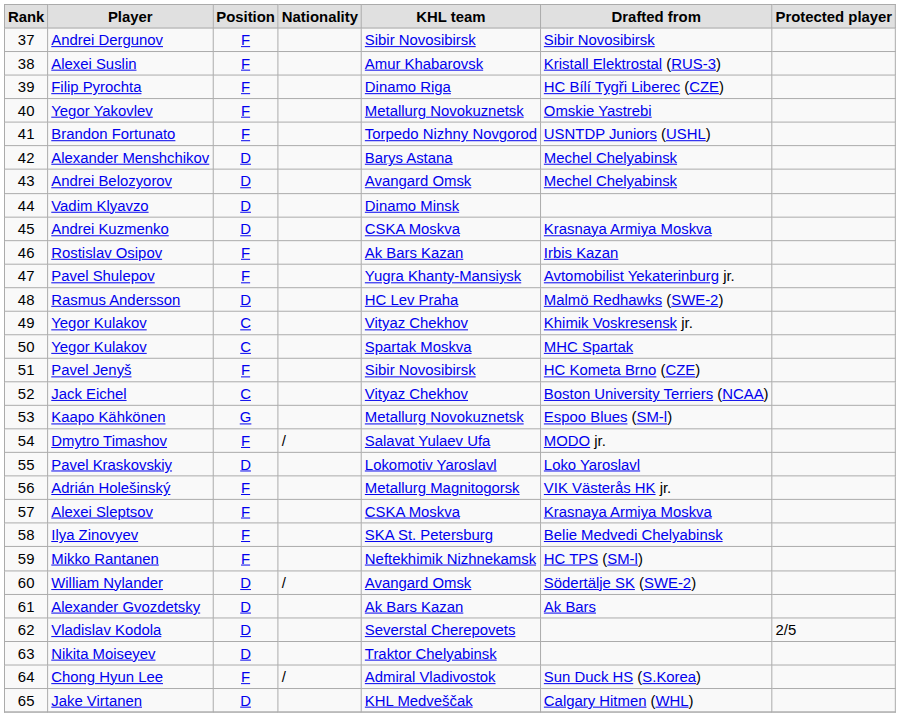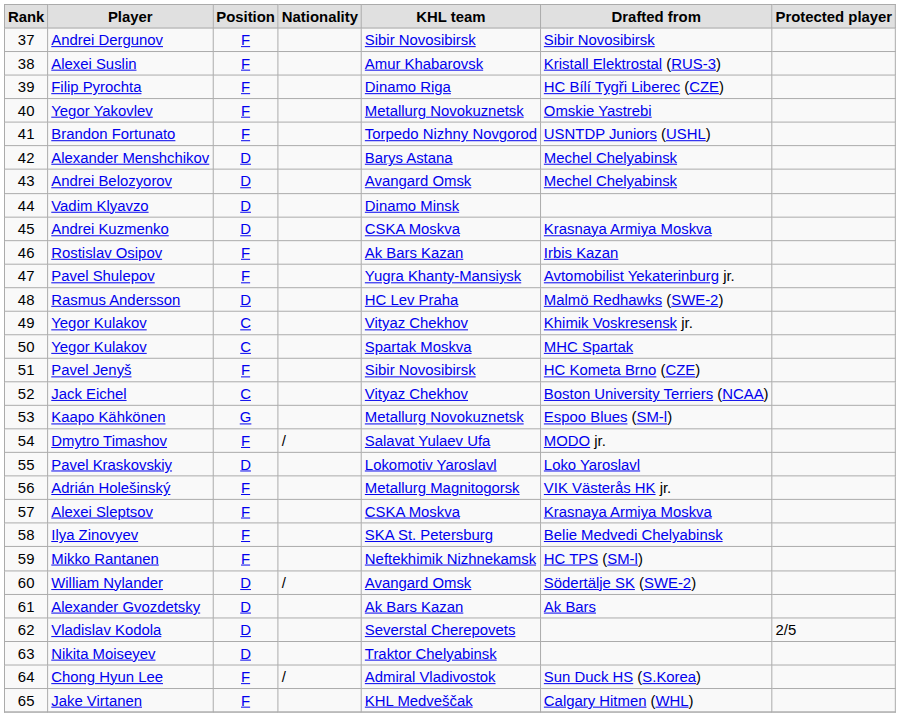 <table style="font-size: 95%; text-align: left;" class="wikitable alternance">
 <tr>
 <th scope="col" style="background: #e0e0e0;">Rank</th>
 <th scope="col" style="background: #e0e0e0;">Player</th>
 <th scope="col" style="background: #e0e0e0;">Position</th>
 <th scope="col" style="background: #e0e0e0;">Nationality</th>
 <th scope="col" style="background: #e0e0e0;">KHL team</th>
 <th scope="col" style="background: #e0e0e0;">Drafted from</th>
 <th scope="col" style="background: #e0e0e0;">Protected player</th>
 </tr>
 <tr>
 <td align="center">37</td>
 <td><a href='#'>Andrei Dergunov</a></td>
 <td align="center"><a href='#'>F</a></td>
 <td></td>
 <td><a href='#'>Sibir Novosibirsk</a></td>
 <td><a href='#'>Sibir Novosibirsk</a></td>
 <td></td>
 </tr>
 <tr>
 <td align="center">38</td>
 <td><a href='#'>Alexei Suslin</a></td>
 <td align="center"><a href='#'>F</a></td>
 <td></td>
 <td><a href='#'>Amur Khabarovsk</a></td>
 <td><a href='#'>Kristall Elektrostal</a> (<a href='#'>RUS-3</a>)</td>
 <td></td>
 </tr>
 <tr>
 <td align="center">39</td>
 <td><a href='#'>Filip Pyrochta</a></td>
 <td align="center"><a href='#'>F</a></td>
 <td></td>
 <td><a href='#'>Dinamo Riga</a></td>
 <td><a href='#'>HC Bílí Tygři Liberec</a> (<a href='#'>CZE</a>)</td>
 <td></td>
 </tr>
 <tr>
 <td align="center">40</td>
 <td><a href='#'>Yegor Yakovlev</a></td>
 <td align="center"><a href='#'>F</a></td>
 <td></td>
 <td><a href='#'>Metallurg Novokuznetsk</a></td>
 <td><a href='#'>Omskie Yastrebi</a></td>
 <td></td>
 </tr>
 <tr>
 <td align="center">41</td>
 <td><a href='#'>Brandon Fortunato</a></td>
 <td align="center"><a href='#'>F</a></td>
 <td></td>
 <td><a href='#'>Torpedo Nizhny Novgorod</a></td>
 <td><a href='#'>USNTDP Juniors</a> (<a href='#'>USHL</a>)</td>
 <td></td>
 </tr>
 <tr>
 <td align="center">42</td>
 <td><a href='#'>Alexander Menshchikov</a></td>
 <td align="center"><a href='#'>D</a></td>
 <td></td>
 <td><a href='#'>Barys Astana</a></td>
 <td><a href='#'>Mechel Chelyabinsk</a></td>
 <td></td>
 </tr>
 <tr>
 <td align="center">43</td>
 <td><a href='#'>Andrei Belozyorov</a></td>
 <td align="center"><a href='#'>D</a></td>
 <td></td>
 <td><a href='#'>Avangard Omsk</a></td>
 <td><a href='#'>Mechel Chelyabinsk</a></td>
 <td></td>
 </tr>
 <tr>
 <td align="center">44</td>
 <td><a href='#'>Vadim Klyavzo</a></td>
 <td align="center"><a href='#'>D</a></td>
 <td></td>
 <td><a href='#'>Dinamo Minsk</a></td>
 <td></td>
 <td></td>
 </tr>
 <tr>
 <td align="center">45</td>
 <td><a href='#'>Andrei Kuzmenko</a></td>
 <td align="center"><a href='#'>D</a></td>
 <td></td>
 <td><a href='#'>CSKA Moskva</a></td>
 <td><a href='#'>Krasnaya Armiya Moskva</a></td>
 <td></td>
 </tr>
 <tr>
 <td align="center">46</td>
 <td><a href='#'>Rostislav Osipov</a></td>
 <td align="center"><a href='#'>F</a></td>
 <td></td>
 <td><a href='#'>Ak Bars Kazan</a></td>
 <td><a href='#'>Irbis Kazan</a></td>
 <td></td>
 </tr>
 <tr>
 <td align="center">47</td>
 <td><a href='#'>Pavel Shulepov</a></td>
 <td align="center"><a href='#'>F</a></td>
 <td></td>
 <td><a href='#'>Yugra Khanty-Mansiysk</a></td>
 <td><a href='#'>Avtomobilist Yekaterinburg</a> jr.</td>
 <td></td>
 </tr>
 <tr>
 <td align="center">48</td>
 <td><a href='#'>Rasmus Andersson</a></td>
 <td align="center"><a href='#'>D</a></td>
 <td></td>
 <td><a href='#'>HC Lev Praha</a></td>
 <td><a href='#'>Malmö Redhawks</a> (<a href='#'>SWE-2</a>)</td>
 <td></td>
 </tr>
 <tr>
 <td align="center">49</td>
 <td><a href='#'>Yegor Kulakov</a></td>
 <td align="center"><a href='#'>C</a></td>
 <td></td>
 <td><a href='#'>Vityaz Chekhov</a></td>
 <td><a href='#'>Khimik Voskresensk</a> jr.</td>
 <td></td>
 </tr>
 <tr>
 <td align="center">50</td>
 <td><a href='#'>Yegor Kulakov</a></td>
 <td align="center"><a href='#'>C</a></td>
 <td></td>
 <td><a href='#'>Spartak Moskva</a></td>
 <td><a href='#'>MHC Spartak</a></td>
 <td></td>
 </tr>
 <tr>
 <td align="center">51</td>
 <td><a href='#'>Pavel Jenyš</a></td>
 <td align="center"><a href='#'>F</a></td>
 <td></td>
 <td><a href='#'>Sibir Novosibirsk</a></td>
 <td><a href='#'>HC Kometa Brno</a> (<a href='#'>CZE</a>)</td>
 <td></td>
 </tr>
 <tr>
 <td align="center">52</td>
 <td><a href='#'>Jack Eichel</a></td>
 <td align="center"><a href='#'>C</a></td>
 <td></td>
 <td><a href='#'>Vityaz Chekhov</a></td>
 <td><a href='#'>Boston University Terriers</a> (<a href='#'>NCAA</a>)</td>
 <td></td>
 </tr>
 <tr>
 <td align="center">53</td>
 <td><a href='#'>Kaapo Kähkönen</a></td>
 <td align="center"><a href='#'>G</a></td>
 <td></td>
 <td><a href='#'>Metallurg Novokuznetsk</a></td>
 <td><a href='#'>Espoo Blues</a> (<a href='#'>SM-l</a>)</td>
 <td></td>
 </tr>
 <tr>
 <td align="center">54</td>
 <td><a href='#'>Dmytro Timashov</a></td>
 <td align="center"><a href='#'>F</a></td>
 <td> / </td>
 <td><a href='#'>Salavat Yulaev Ufa</a></td>
 <td><a href='#'>MODO</a> jr.</td>
 <td></td>
 </tr>
 <tr>
 <td align="center">55</td>
 <td><a href='#'>Pavel Kraskovskiy</a></td>
 <td align="center"><a href='#'>D</a></td>
 <td></td>
 <td><a href='#'>Lokomotiv Yaroslavl</a></td>
 <td><a href='#'>Loko Yaroslavl</a></td>
 <td></td>
 </tr>
 <tr>
 <td align="center">56</td>
 <td><a href='#'>Adrián Holešinský</a></td>
 <td align="center"><a href='#'>F</a></td>
 <td></td>
 <td><a href='#'>Metallurg Magnitogorsk</a></td>
 <td><a href='#'>VIK Västerås HK</a> jr.</td>
 <td></td>
 </tr>
 <tr>
 <td align="center">57</td>
 <td><a href='#'>Alexei Sleptsov</a></td>
 <td align="center"><a href='#'>F</a></td>
 <td></td>
 <td><a href='#'>CSKA Moskva</a></td>
 <td><a href='#'>Krasnaya Armiya Moskva</a></td>
 <td></td>
 </tr>
 <tr>
 <td align="center">58</td>
 <td><a href='#'>Ilya Zinovyev</a></td>
 <td align="center"><a href='#'>F</a></td>
 <td></td>
 <td><a href='#'>SKA St. Petersburg</a></td>
 <td><a href='#'>Belie Medvedi Chelyabinsk</a></td>
 <td></td>
 </tr>
 <tr>
 <td align="center">59</td>
 <td><a href='#'>Mikko Rantanen</a></td>
 <td align="center"><a href='#'>F</a></td>
 <td></td>
 <td><a href='#'>Neftekhimik Nizhnekamsk</a></td>
 <td><a href='#'>HC TPS</a> (<a href='#'>SM-l</a>)</td>
 <td></td>
 </tr>
 <tr>
 <td align="center">60</td>
 <td><a href='#'>William Nylander</a></td>
 <td align="center"><a href='#'>D</a></td>
 <td> / </td>
 <td><a href='#'>Avangard Omsk</a></td>
 <td><a href='#'>Södertälje SK</a> (<a href='#'>SWE-2</a>)</td>
 <td></td>
 </tr>
 <tr>
 <td align="center">61</td>
 <td><a href='#'>Alexander Gvozdetsky</a></td>
 <td align="center"><a href='#'>D</a></td>
 <td></td>
 <td><a href='#'>Ak Bars Kazan</a></td>
 <td><a href='#'>Ak Bars</a></td>
 <td></td>
 </tr>
 <tr>
 <td align="center">62</td>
 <td><a href='#'>Vladislav Kodola</a></td>
 <td align="center"><a href='#'>D</a></td>
 <td></td>
 <td><a href='#'>Severstal Cherepovets</a></td>
 <td></td>
 <td>2/5</td>
 </tr>
 <tr>
 <td align="center">63</td>
 <td><a href='#'>Nikita Moiseyev</a></td>
 <td align="center"><a href='#'>D</a></td>
 <td></td>
 <td><a href='#'>Traktor Chelyabinsk</a></td>
 <td></td>
 <td></td>
 </tr>
 <tr>
 <td align="center">64</td>
 <td><a href='#'>Chong Hyun Lee</a></td>
 <td align="center"><a href='#'>F</a></td>
 <td> / </td>
 <td><a href='#'>Admiral Vladivostok</a></td>
 <td><a href='#'>Sun Duck HS</a> (<a href='#'>S.Korea</a>)</td>
 <td></td>
 </tr>
 <tr>
 <td align="center">65</td>
 <td><a href='#'>Jake Virtanen</a></td>
-<td align="center"><a href='#'>D</a></td>
+<td align="center"><a href='#'>F</a></td>
 <td></td>
 <td><a href='#'>KHL Medveščak</a></td>
 <td><a href='#'>Calgary Hitmen</a> (<a href='#'>WHL</a>)</td>
 <td></td>
 </tr>
 <tr>
 </tr>
 </table>
